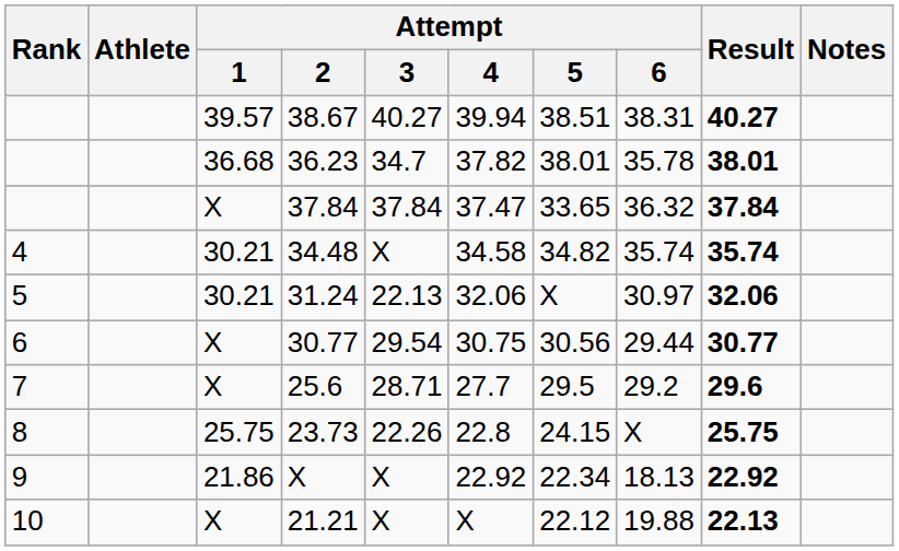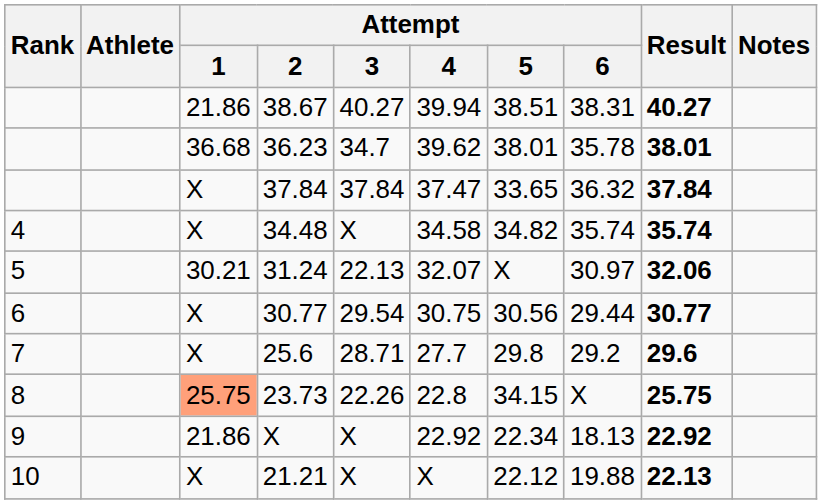 <table class='wikitable'>
 <tr>
 <th rowspan=2>Rank</th>
 <th rowspan=2>Athlete</th>
 <th colspan=6>Attempt</th>
 <th rowspan=2>Result</th>
 <th rowspan=2>Notes</th>
 </tr>
 <tr>
 <th>1</th>
 <th>2</th>
 <th>3</th>
 <th>4</th>
 <th>5</th>
 <th>6</th>
 </tr>
 <tr>
 <td></td>
 <td align=left></td>
-<td>39.57</td>
+<td>21.86</td>
 <td>38.67</td>
 <td>40.27</td>
 <td>39.94</td>
 <td>38.51</td>
 <td>38.31</td>
 <td><strong> 40.27 </strong></td>
 <td></td>
 </tr>
 <tr>
 <td></td>
 <td align=left></td>
 <td>36.68</td>
 <td>36.23</td>
 <td>34.7</td>
-<td>37.82</td>
+<td>39.62</td>
 <td>38.01</td>
 <td>35.78</td>
 <td><strong> 38.01 </strong></td>
 <td></td>
 </tr>
 <tr>
 <td></td>
 <td align=left></td>
 <td>X</td>
 <td>37.84</td>
 <td>37.84</td>
 <td>37.47</td>
 <td>33.65</td>
 <td>36.32</td>
 <td><strong> 37.84 </strong></td>
 <td></td>
 </tr>
 <tr>
 <td>4</td>
 <td align=left></td>
-<td>30.21</td>
+<td>X</td>
 <td>34.48</td>
 <td>X</td>
 <td>34.58</td>
 <td>34.82</td>
 <td>35.74</td>
 <td><strong> 35.74 </strong></td>
 <td></td>
 </tr>
 <tr>
 <td>5</td>
 <td align=left></td>
 <td>30.21</td>
 <td>31.24</td>
 <td>22.13</td>
-<td>32.06</td>
+<td>32.07</td>
 <td>X</td>
 <td>30.97</td>
 <td><strong> 32.06 </strong></td>
 <td></td>
 </tr>
 <tr>
 <td>6</td>
 <td align=left></td>
 <td>X</td>
 <td>30.77</td>
 <td>29.54</td>
 <td>30.75</td>
 <td>30.56</td>
 <td>29.44</td>
 <td><strong> 30.77 </strong></td>
 <td></td>
 </tr>
 <tr>
 <td>7</td>
 <td align=left></td>
 <td>X</td>
 <td>25.6</td>
 <td>28.71</td>
 <td>27.7</td>
-<td>29.5</td>
+<td>29.8</td>
 <td>29.2</td>
 <td><strong> 29.6 </strong></td>
 <td></td>
 </tr>
 <tr>
 <td>8</td>
 <td align=left></td>
-<td>25.75</td>
+<td style="background: lightsalmon;">25.75</td>
 <td>23.73</td>
 <td>22.26</td>
 <td>22.8</td>
-<td>24.15</td>
+<td>34.15</td>
 <td>X</td>
 <td><strong> 25.75 </strong></td>
 <td></td>
 </tr>
 <tr>
 <td>9</td>
 <td align=left></td>
 <td>21.86</td>
 <td>X</td>
 <td>X</td>
 <td>22.92</td>
 <td>22.34</td>
 <td>18.13</td>
 <td><strong> 22.92 </strong></td>
 <td></td>
 </tr>
 <tr>
 <td>10</td>
 <td align=left></td>
 <td>X</td>
 <td>21.21</td>
 <td>X</td>
 <td>X</td>
 <td>22.12</td>
 <td>19.88</td>
 <td><strong> 22.13 </strong></td>
 <td></td>
 </tr>
 </table>
